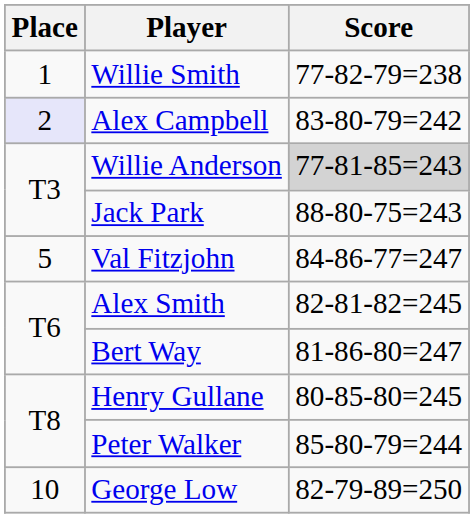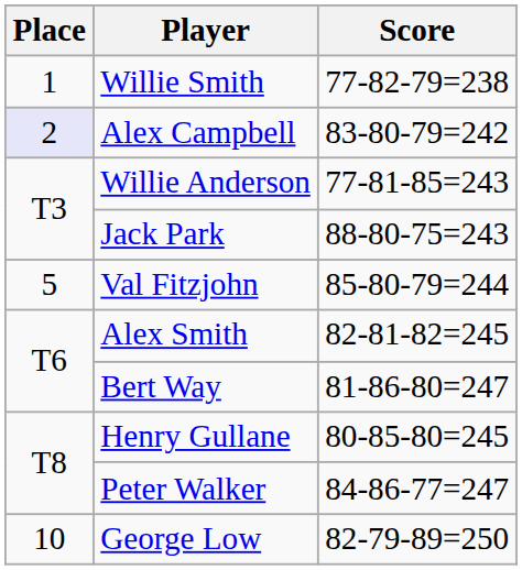 <table class=wikitable>
 <tr>
 <th>Place</th>
 <th>Player</th>
 <th>Score</th>
 </tr>
 <tr>
 <td align=center>1</td>
 <td> <a href='#'>Willie Smith</a></td>
 <td>77-82-79=238</td>
 </tr>
 <tr>
 <td align=center style="background: lavender;">2</td>
 <td> <a href='#'>Alex Campbell</a></td>
 <td>83-80-79=242</td>
 </tr>
 <tr>
 <td rowspan=2 align=center>T3</td>
 <td> <a href='#'>Willie Anderson</a></td>
-<td style="background: lightgrey;">77-81-85=243</td>
+<td>77-81-85=243</td>
 </tr>
 <tr>
 <td> <a href='#'>Jack Park</a></td>
 <td>88-80-75=243</td>
 </tr>
 <tr>
 <td align=center>5</td>
 <td> <a href='#'>Val Fitzjohn</a></td>
-<td>84-86-77=247</td>
+<td>85-80-79=244</td>
 </tr>
 <tr>
 <td rowspan=2 align=center>T6</td>
 <td> <a href='#'>Alex Smith</a></td>
 <td>82-81-82=245</td>
 </tr>
 <tr>
 <td> <a href='#'>Bert Way</a></td>
 <td>81-86-80=247</td>
 </tr>
 <tr>
 <td rowspan=2 align=center>T8</td>
 <td> <a href='#'>Henry Gullane</a></td>
 <td>80-85-80=245</td>
 </tr>
 <tr>
 <td> <a href='#'>Peter Walker</a></td>
-<td>85-80-79=244</td>
+<td>84-86-77=247</td>
 </tr>
 <tr>
 <td align=center>10</td>
 <td> <a href='#'>George Low</a></td>
 <td>82-79-89=250</td>
 </tr>
 </table>
